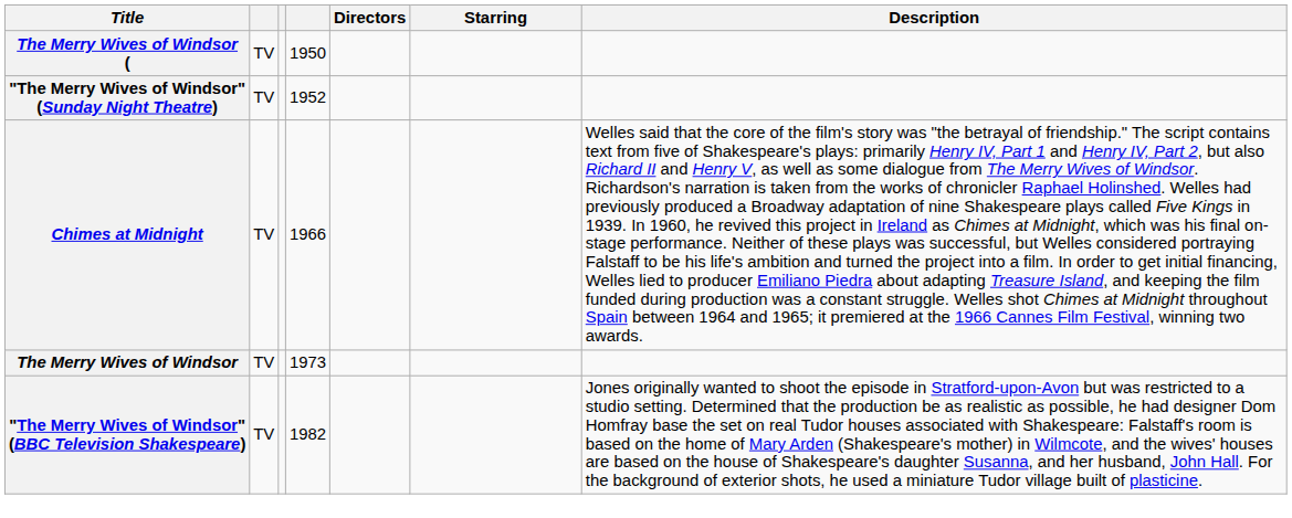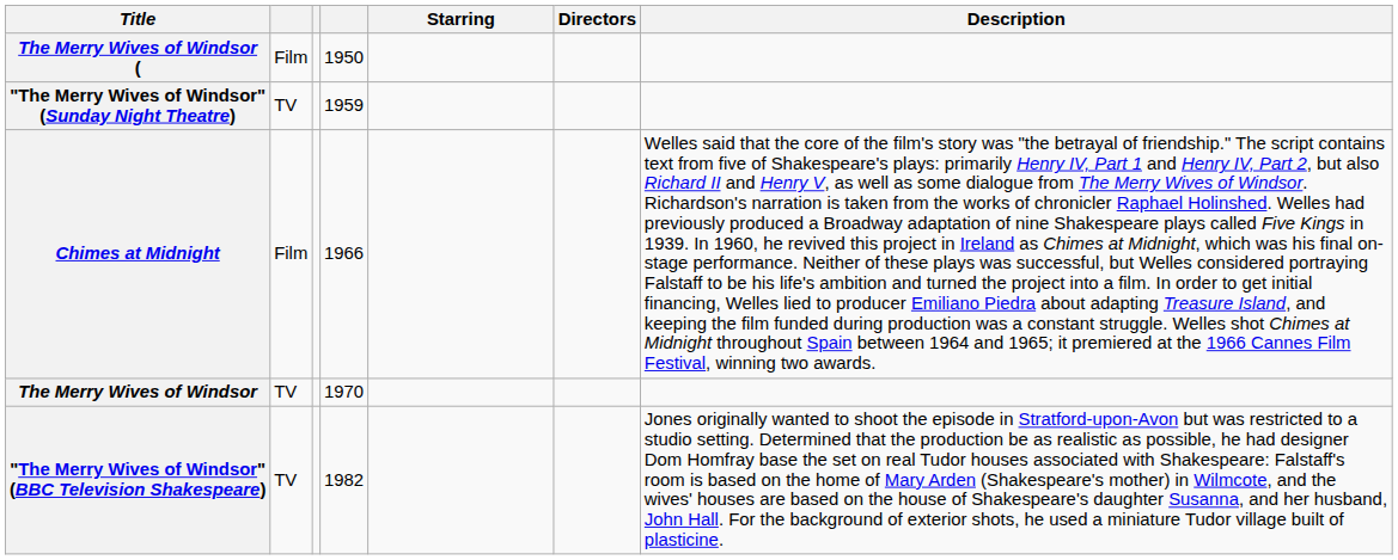 <table class="wikitable sortable">
 <tr>
 <th scope="col"><em>Title</em></th>
 <th scope="col"></th>
 <th scope="col"></th>
 <th scope="col"></th>
+<th scope="col" class="unsortable" style="min-width: 10em">Starring</th>
 <th scope="col" class="unsortable">Directors</th>
-<th scope="col" class="unsortable" style="min-width: 10em">Starring</th>
 <th scope="col" class="unsortable" style="min-width: 15em">Description</th>
 </tr>
 <tr>
 <th scope="row" style="white-space: normal"><em><a href='#'>The Merry Wives of Windsor</a></em><br>(</th>
-<td>TV</td>
+<td>Film</td>
 <td></td>
 <td>1950</td>
 <td></td>
 <td></td>
 <td></td>
 </tr>
 <tr>
 <th scope="row" style="white-space: nowrap">"The Merry Wives of Windsor"<br>(<em><a href='#'>Sunday Night Theatre</a></em>)</th>
 <td>TV</td>
 <td></td>
-<td>1952</td>
+<td>1959</td>
 <td></td>
 <td></td>
 <td></td>
 </tr>
 <tr>
 <th scope="row" style="white-space: nowrap"><em><a href='#'>Chimes at Midnight</a></em></th>
-<td>TV</td>
+<td>Film</td>
 <td></td>
 <td>1966</td>
 <td></td>
 <td></td>
 <td>Welles said that the core of the film's story was "the betrayal of friendship." The script contains text from five of Shakespeare's plays: primarily <em><a href='#'>Henry IV, Part 1</a></em> and <em><a href='#'>Henry IV, Part 2</a></em>, but also <em><a href='#'>Richard II</a></em> and <em><a href='#'>Henry V</a></em>, as well as some dialogue from <em><a href='#'>The Merry Wives of Windsor</a></em>. Richardson's narration is taken from the works of chronicler <a href='#'>Raphael Holinshed</a>. Welles had previously produced a Broadway adaptation of nine Shakespeare plays called <em>Five Kings</em> in 1939. In 1960, he revived this project in <a href='#'>Ireland</a> as <em>Chimes at Midnight</em>, which was his final on-stage performance. Neither of these plays was successful, but Welles considered portraying Falstaff to be his life's ambition and turned the project into a film. In order to get initial financing, Welles lied to producer <a href='#'>Emiliano Piedra</a> about adapting <em><a href='#'>Treasure Island</a></em>, and keeping the film funded during production was a constant struggle. Welles shot <em>Chimes at Midnight</em> throughout <a href='#'>Spain</a> between 1964 and 1965; it premiered at the <a href='#'>1966 Cannes Film Festival</a>, winning two awards.</td>
 </tr>
 <tr>
 <th scope="row" style="white-space: nowrap"><em>The Merry Wives of Windsor</em></th>
 <td>TV</td>
 <td></td>
-<td>1973</td>
+<td>1970</td>
 <td></td>
 <td></td>
 <td></td>
 </tr>
 <tr>
 <th scope="row" style="white-space: nowrap">"<a href='#'>The Merry Wives of Windsor</a>"<br>(<em><a href='#'>BBC Television Shakespeare</a></em>)</th>
 <td>TV</td>
 <td></td>
 <td>1982</td>
 <td></td>
 <td></td>
 <td>Jones originally wanted to shoot the episode in <a href='#'>Stratford-upon-Avon</a> but was restricted to a studio setting. Determined that the production be as realistic as possible, he had designer Dom Homfray base the set on real Tudor houses associated with Shakespeare: Falstaff's room is based on the home of <a href='#'>Mary Arden</a> (Shakespeare's mother) in <a href='#'>Wilmcote</a>, and the wives' houses are based on the house of Shakespeare's daughter <a href='#'>Susanna</a>, and her husband, <a href='#'>John Hall</a>. For the background of exterior shots, he used a miniature Tudor village built of <a href='#'>plasticine</a>.</td>
 </tr>
 </table>
